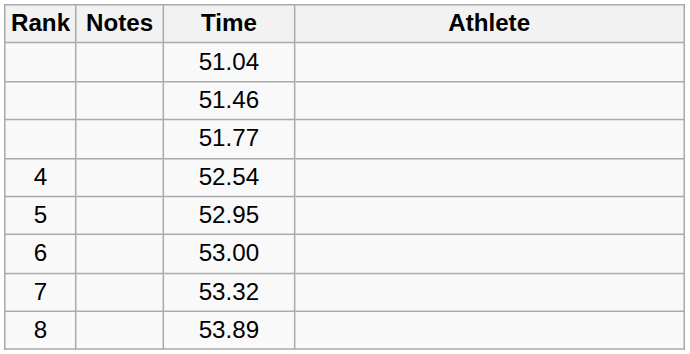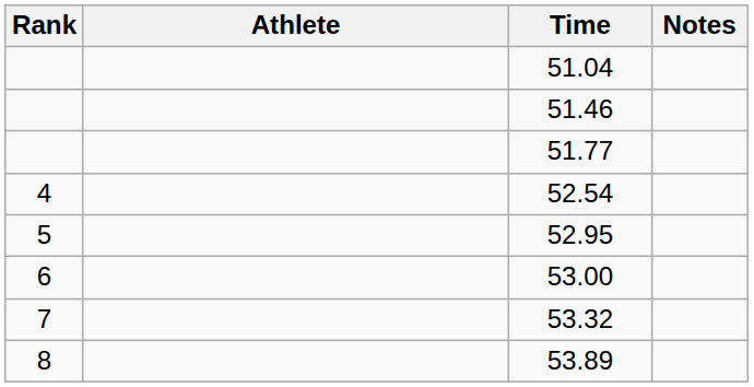 <table class="wikitable" style="text-align:center">
 <tr>
 <th width=40>Rank</th>
+<th width=250>Athlete</th>
+<th width=80>Time</th>
 <th width=50>Notes</th>
-<th width=80>Time</th>
-<th width=250>Athlete</th>
 </tr>
 <tr>
 <td></td>
+<td align=left></td>
+<td>51.04</td>
 <td></td>
-<td>51.04</td>
-<td align=left></td>
 </tr>
 <tr>
 <td></td>
+<td align=left></td>
+<td>51.46</td>
 <td></td>
-<td>51.46</td>
-<td align=left></td>
 </tr>
 <tr>
 <td></td>
+<td align=left></td>
+<td>51.77</td>
 <td></td>
-<td>51.77</td>
-<td align=left></td>
 </tr>
 <tr>
 <td>4</td>
+<td align=left></td>
+<td>52.54</td>
 <td></td>
-<td>52.54</td>
-<td align=left></td>
 </tr>
 <tr>
 <td>5</td>
+<td align=left></td>
+<td>52.95</td>
 <td></td>
-<td>52.95</td>
-<td align=left></td>
 </tr>
 <tr>
 <td>6</td>
+<td align=left></td>
+<td>53.00</td>
 <td></td>
-<td>53.00</td>
-<td align=left></td>
 </tr>
 <tr>
 <td>7</td>
+<td align=left></td>
+<td>53.32</td>
 <td></td>
-<td>53.32</td>
-<td align=left></td>
 </tr>
 <tr>
 <td>8</td>
+<td align=left></td>
+<td>53.89</td>
 <td></td>
-<td>53.89</td>
-<td align=left></td>
 </tr>
 </table>
